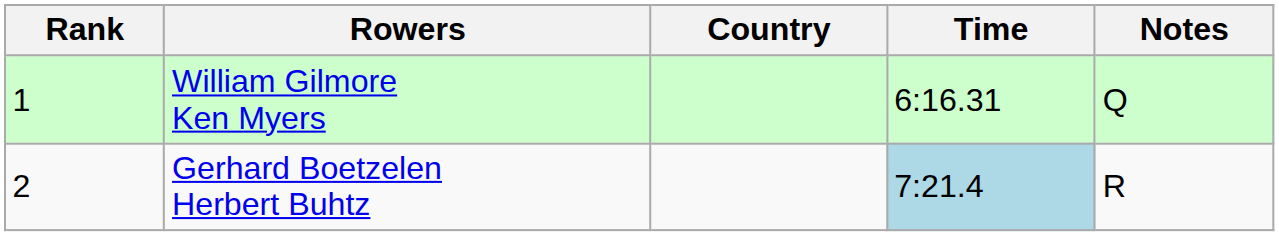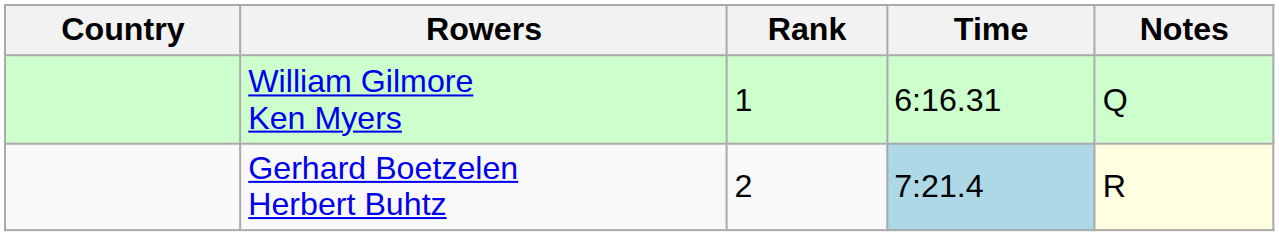 <table class="wikitable" width=50%>
 <tr>
+<th>Country</th>
+<th>Rowers</th>
 <th>Rank</th>
-<th>Rowers</th>
-<th>Country</th>
 <th>Time</th>
 <th>Notes</th>
 </tr>
 <tr bgcolor=ccffcc>
+<td></td>
+<td><a href='#'>William Gilmore</a><br><a href='#'>Ken Myers</a></td>
 <td>1</td>
-<td><a href='#'>William Gilmore</a><br><a href='#'>Ken Myers</a></td>
-<td></td>
 <td>6:16.31</td>
 <td>Q</td>
 </tr>
 <tr>
+<td></td>
+<td><a href='#'>Gerhard Boetzelen</a><br><a href='#'>Herbert Buhtz</a></td>
 <td>2</td>
-<td><a href='#'>Gerhard Boetzelen</a><br><a href='#'>Herbert Buhtz</a></td>
-<td></td>
 <td style="background: lightblue;">7:21.4</td>
-<td>R</td>
+<td style="background: lightyellow;">R</td>
 </tr>
 </table>
